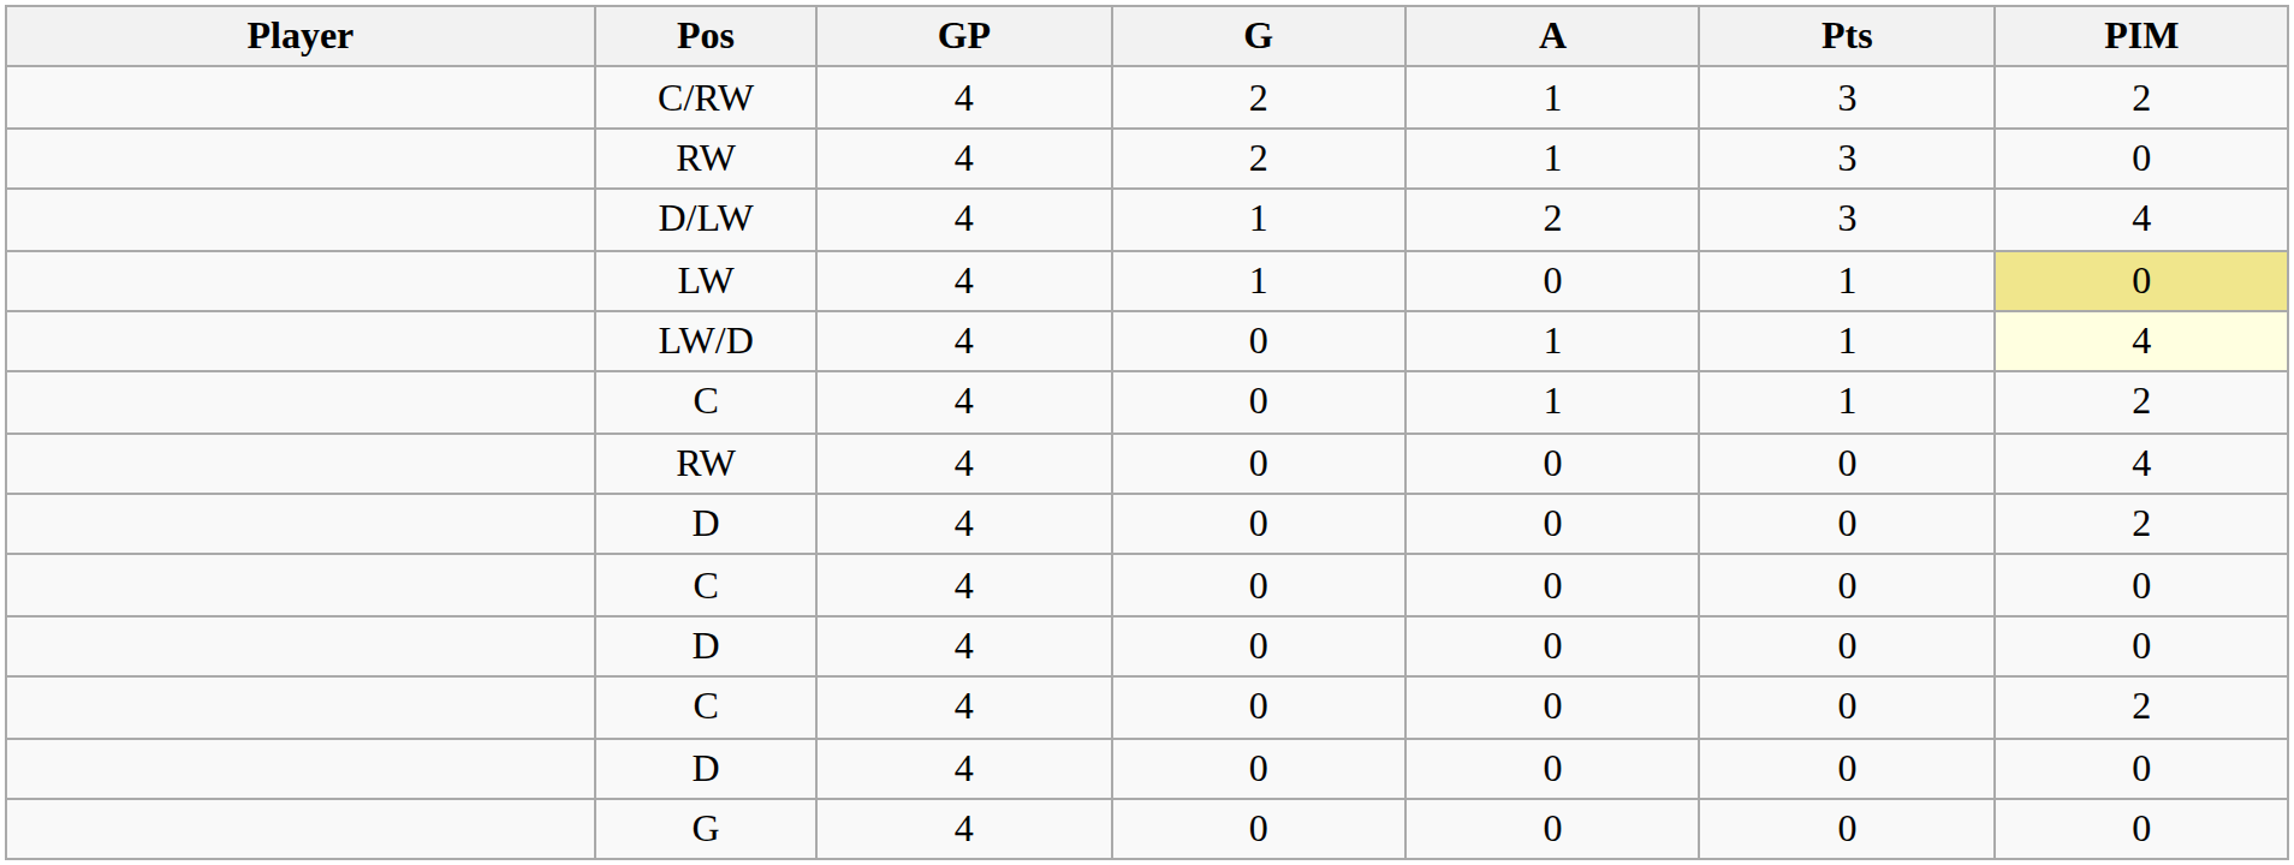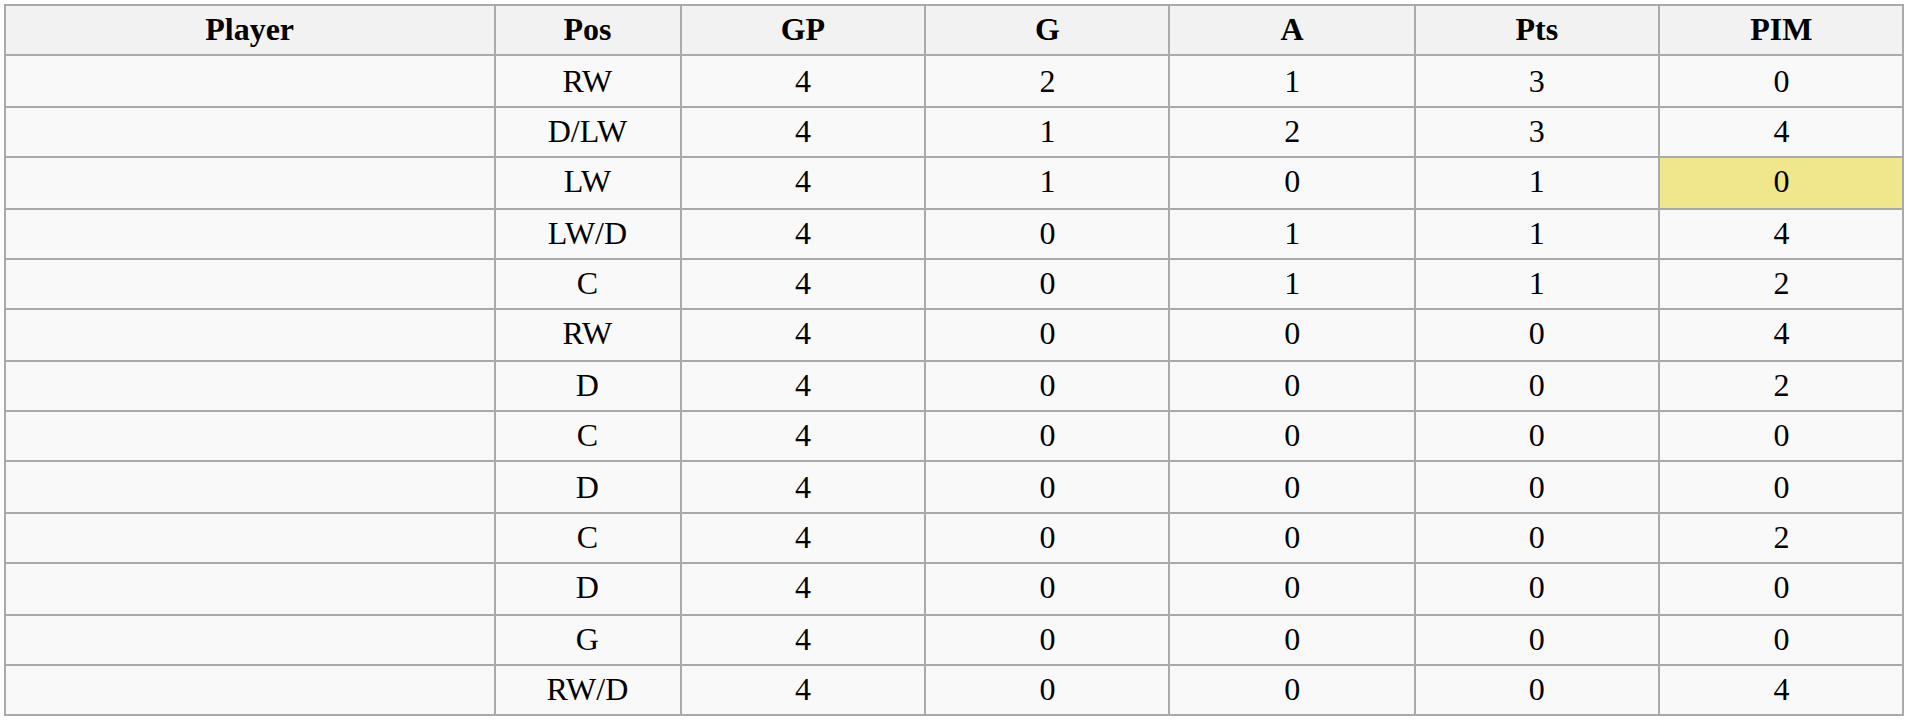 <table class="wikitable sortable" width="60%">
 <tr ALIGN="center">
 <th bgcolor="#DDDDFF" width="10%">Player</th>
 <th bgcolor="#DDDDFF" width="3%" title="Position">Pos</th>
 <th bgcolor="#DDDDFF" width="5%" title="Games played">GP</th>
 <th bgcolor="#DDDDFF" width="5%" title="Goals">G</th>
 <th bgcolor="#DDDDFF" width="5%" title="Assists">A</th>
 <th bgcolor="#DDDDFF" width="5%" title="Points">Pts</th>
 <th bgcolor="#DDDDFF" width="5%" title="Penalties in Minutes">PIM</th>
-</tr>
-<tr align="center">
-<td align="right"></td>
-<td>C/RW</td>
-<td>4</td>
-<td>2</td>
-<td>1</td>
-<td>3</td>
-<td>2</td>
 </tr>
 <tr align="center">
 <td align="right"></td>
 <td>RW</td>
 <td>4</td>
 <td>2</td>
 <td>1</td>
 <td>3</td>
 <td>0</td>
 </tr>
 <tr align="center">
 <td align="right"></td>
 <td>D/LW</td>
 <td>4</td>
 <td>1</td>
 <td>2</td>
 <td>3</td>
 <td>4</td>
 </tr>
 <tr align="center">
 <td align="right"></td>
 <td>LW</td>
 <td>4</td>
 <td>1</td>
 <td>0</td>
 <td>1</td>
 <td style="background: khaki;">0</td>
 </tr>
 <tr align="center">
 <td align="right"></td>
 <td>LW/D</td>
 <td>4</td>
 <td>0</td>
 <td>1</td>
 <td>1</td>
-<td style="background: lightyellow;">4</td>
+<td>4</td>
 </tr>
 <tr align="center">
 <td align="right"></td>
 <td>C</td>
 <td>4</td>
 <td>0</td>
 <td>1</td>
 <td>1</td>
 <td>2</td>
 </tr>
 <tr align="center">
 <td align="right"></td>
 <td>RW</td>
 <td>4</td>
 <td>0</td>
 <td>0</td>
 <td>0</td>
 <td>4</td>
 </tr>
 <tr align="center">
 <td align="right"></td>
 <td>D</td>
 <td>4</td>
 <td>0</td>
 <td>0</td>
 <td>0</td>
 <td>2</td>
 </tr>
 <tr align="center">
 <td align="right"></td>
 <td>C</td>
 <td>4</td>
 <td>0</td>
 <td>0</td>
 <td>0</td>
 <td>0</td>
 </tr>
 <tr align="center">
 <td align="right"></td>
 <td>D</td>
 <td>4</td>
 <td>0</td>
 <td>0</td>
 <td>0</td>
 <td>0</td>
 </tr>
 <tr align="center">
 <td align="right"></td>
 <td>C</td>
 <td>4</td>
 <td>0</td>
 <td>0</td>
 <td>0</td>
 <td>2</td>
 </tr>
 <tr align="center">
 <td align="right"></td>
 <td>D</td>
 <td>4</td>
 <td>0</td>
 <td>0</td>
 <td>0</td>
 <td>0</td>
 </tr>
 <tr align="center">
 <td align="right"></td>
 <td>G</td>
 <td>4</td>
 <td>0</td>
 <td>0</td>
 <td>0</td>
 <td>0</td>
 </tr>
+<tr align="center">
+<td align="right"></td>
+<td>RW/D</td>
+<td>4</td>
+<td>0</td>
+<td>0</td>
+<td>0</td>
+<td>4</td>
+</tr>
 </table>
